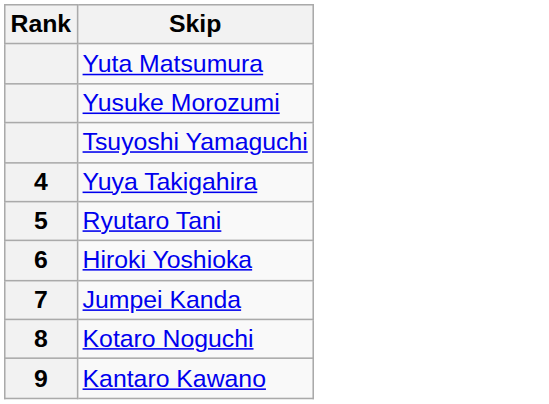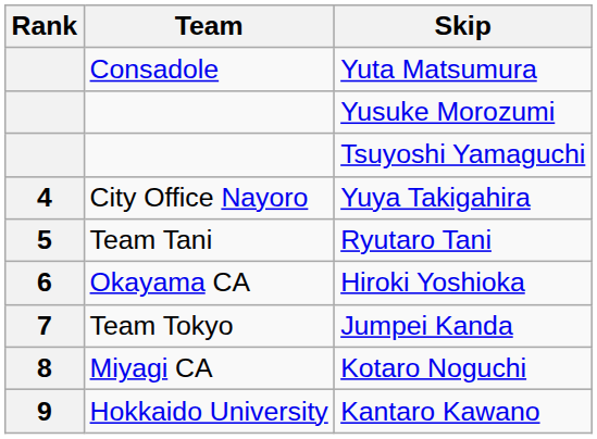 <table class="wikitable sortable">
 <tr>
 <th>Rank</th>
+<th>Team</th>
 <th>Skip</th>
 </tr>
 <tr>
 <th></th>
+<td style="text-align: left;"> <a href='#'>Consadole</a></td>
 <td style="text-align: left;"><a href='#'>Yuta Matsumura</a></td>
 </tr>
 <tr>
 <th></th>
+<td style="text-align: left;"> </td>
 <td style="text-align: left;"><a href='#'>Yusuke Morozumi</a></td>
 </tr>
 <tr>
 <th></th>
+<td style="text-align: left;"> </td>
 <td style="text-align: left;"><a href='#'>Tsuyoshi Yamaguchi</a></td>
 </tr>
 <tr>
 <th>4</th>
+<td style="text-align: left;"> City Office <a href='#'>Nayoro</a></td>
 <td style="text-align: left;"><a href='#'>Yuya Takigahira</a></td>
 </tr>
 <tr>
 <th>5</th>
+<td style="text-align: left;"> Team Tani</td>
 <td style="text-align: left;"><a href='#'>Ryutaro Tani</a></td>
 </tr>
 <tr>
 <th>6</th>
+<td style="text-align: left;"> <a href='#'>Okayama</a> CA</td>
 <td style="text-align: left;"><a href='#'>Hiroki Yoshioka</a></td>
 </tr>
 <tr>
 <th>7</th>
+<td style="text-align: left;"> Team Tokyo</td>
 <td style="text-align: left;"><a href='#'>Jumpei Kanda</a></td>
 </tr>
 <tr>
 <th>8</th>
+<td style="text-align: left;"> <a href='#'>Miyagi</a> CA</td>
 <td style="text-align: left;"><a href='#'>Kotaro Noguchi</a></td>
 </tr>
 <tr>
 <th>9</th>
+<td style="text-align: left;"> <a href='#'>Hokkaido University</a></td>
 <td style="text-align: left;"><a href='#'>Kantaro Kawano</a></td>
 </tr>
 </table>
